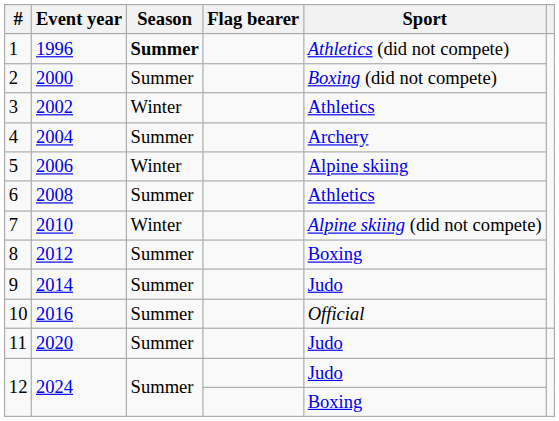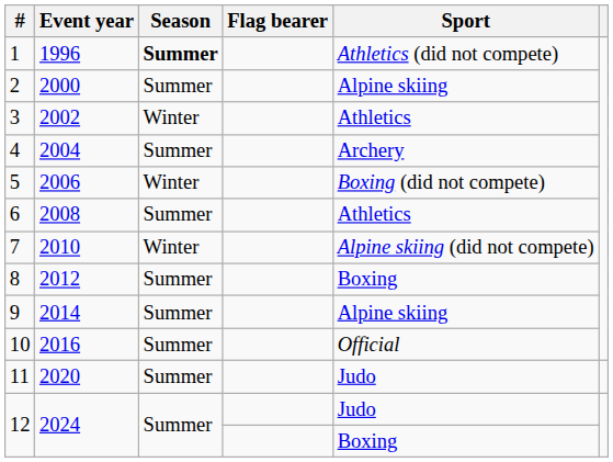 <table class="wikitable sortable">
 <tr>
 <th>#</th>
 <th>Event year</th>
 <th>Season</th>
 <th>Flag bearer</th>
 <th>Sport</th>
 <th></th>
 </tr>
 <tr>
 <td>1</td>
 <td><a href='#'>1996</a></td>
 <td><strong>Summer</strong></td>
 <td></td>
 <td><em><a href='#'>Athletics</a></em> (did not compete)</td>
 <td rowspan=10></td>
 </tr>
 <tr>
 <td>2</td>
 <td><a href='#'>2000</a></td>
 <td>Summer</td>
 <td></td>
-<td><em><a href='#'>Boxing</a></em> (did not compete)</td>
+<td><a href='#'>Alpine skiing</a></td>
 </tr>
 <tr>
 <td>3</td>
 <td><a href='#'>2002</a></td>
 <td>Winter</td>
 <td></td>
 <td><a href='#'>Athletics</a></td>
 </tr>
 <tr>
 <td>4</td>
 <td><a href='#'>2004</a></td>
 <td>Summer</td>
 <td></td>
 <td><a href='#'>Archery</a></td>
 </tr>
 <tr>
 <td>5</td>
 <td><a href='#'>2006</a></td>
 <td>Winter</td>
 <td></td>
-<td><a href='#'>Alpine skiing</a></td>
+<td><em><a href='#'>Boxing</a></em> (did not compete)</td>
 </tr>
 <tr>
 <td>6</td>
 <td><a href='#'>2008</a></td>
 <td>Summer</td>
 <td></td>
 <td><a href='#'>Athletics</a></td>
 </tr>
 <tr>
 <td>7</td>
 <td><a href='#'>2010</a></td>
 <td>Winter</td>
 <td></td>
 <td><em><a href='#'>Alpine skiing</a></em> (did not compete)</td>
 </tr>
 <tr>
 <td>8</td>
 <td><a href='#'>2012</a></td>
 <td>Summer</td>
 <td></td>
 <td><a href='#'>Boxing</a></td>
 </tr>
 <tr>
 <td>9</td>
 <td><a href='#'>2014</a></td>
 <td>Summer</td>
 <td></td>
-<td><a href='#'>Judo</a></td>
+<td><a href='#'>Alpine skiing</a></td>
 </tr>
 <tr>
 <td>10</td>
 <td><a href='#'>2016</a></td>
 <td>Summer</td>
 <td></td>
 <td><em>Official</em></td>
 </tr>
 <tr>
 <td>11</td>
 <td><a href='#'>2020</a></td>
 <td>Summer</td>
 <td></td>
 <td><a href='#'>Judo</a></td>
 <td></td>
 </tr>
 <tr>
 <td rowspan=2>12</td>
 <td rowspan=2><a href='#'>2024</a></td>
 <td rowspan=2>Summer</td>
 <td></td>
 <td><a href='#'>Judo</a></td>
 <td rowspan=2></td>
 </tr>
 <tr>
 <td></td>
 <td><a href='#'>Boxing</a></td>
 </tr>
 </table>
